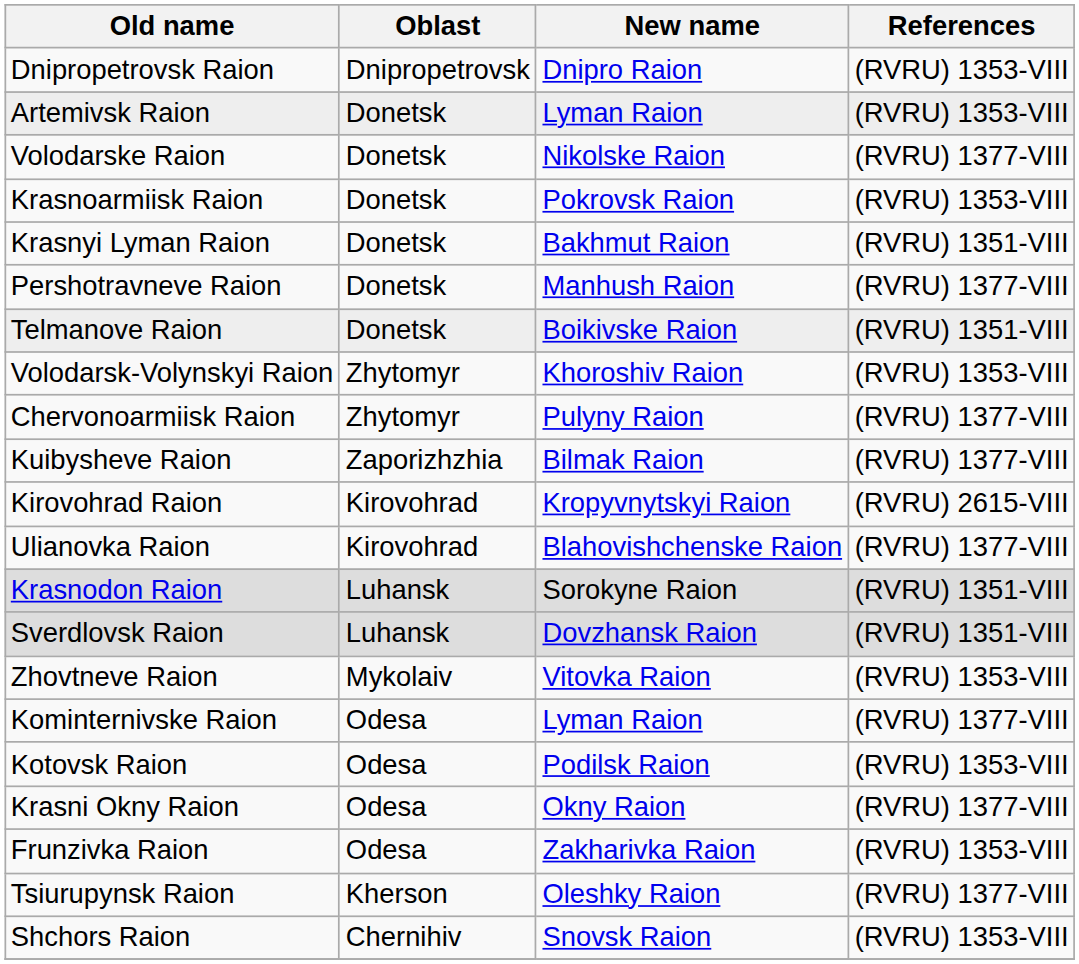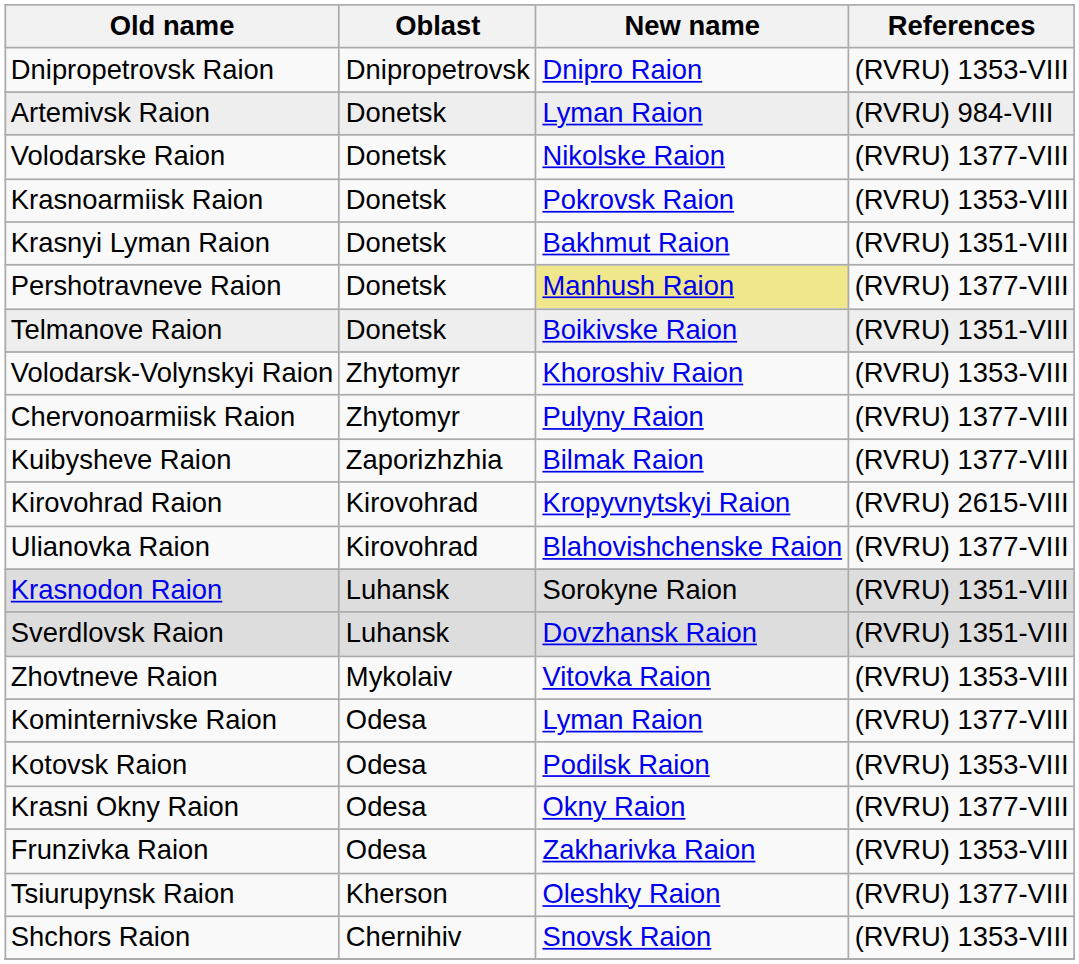 <table class="wikitable sortable" style="margin-left:auto;margin-right:auto">
 <tr>
 <th>Old name</th>
 <th>Oblast</th>
 <th>New name</th>
 <th>References</th>
 </tr>
 <tr>
 <td>Dnipropetrovsk Raion</td>
 <td>Dnipropetrovsk</td>
 <td><a href='#'>Dnipro Raion</a></td>
 <td>(RVRU) 1353-VIII</td>
 </tr>
 <tr bgcolor=#eeeeee>
 <td>Artemivsk Raion</td>
 <td>Donetsk</td>
 <td><a href='#'>Lyman Raion</a></td>
-<td>(RVRU) 1353-VIII</td>
+<td>(RVRU) 984-VIII</td>
 </tr>
 <tr>
 <td>Volodarske Raion</td>
 <td>Donetsk</td>
 <td><a href='#'>Nikolske Raion</a></td>
 <td>(RVRU) 1377-VIII</td>
 </tr>
 <tr>
 <td>Krasnoarmiisk Raion</td>
 <td>Donetsk</td>
 <td><a href='#'>Pokrovsk Raion</a></td>
 <td>(RVRU) 1353-VIII</td>
 </tr>
 <tr>
 <td>Krasnyi Lyman Raion</td>
 <td>Donetsk</td>
 <td><a href='#'>Bakhmut Raion</a></td>
 <td>(RVRU) 1351-VIII</td>
 </tr>
 <tr>
 <td>Pershotravneve Raion</td>
 <td>Donetsk</td>
-<td><a href='#'>Manhush Raion</a></td>
+<td style="background: khaki;"><a href='#'>Manhush Raion</a></td>
 <td>(RVRU) 1377-VIII</td>
 </tr>
 <tr bgcolor=#eeeeee>
 <td>Telmanove Raion</td>
 <td>Donetsk</td>
 <td><a href='#'>Boikivske Raion</a></td>
 <td>(RVRU) 1351-VIII</td>
 </tr>
 <tr>
 <td>Volodarsk-Volynskyi Raion</td>
 <td>Zhytomyr</td>
 <td><a href='#'>Khoroshiv Raion</a></td>
 <td>(RVRU) 1353-VIII</td>
 </tr>
 <tr>
 <td>Chervonoarmiisk Raion</td>
 <td>Zhytomyr</td>
 <td><a href='#'>Pulyny Raion</a></td>
 <td>(RVRU) 1377-VIII</td>
 </tr>
 <tr>
 <td>Kuibysheve Raion</td>
 <td>Zaporizhzhia</td>
 <td><a href='#'>Bilmak Raion</a></td>
 <td>(RVRU) 1377-VIII</td>
 </tr>
 <tr>
 <td>Kirovohrad Raion</td>
 <td>Kirovohrad</td>
 <td><a href='#'>Kropyvnytskyi Raion</a></td>
 <td>(RVRU) 2615-VIII</td>
 </tr>
 <tr>
 <td>Ulianovka Raion</td>
 <td>Kirovohrad</td>
 <td><a href='#'>Blahovishchenske Raion</a></td>
 <td>(RVRU) 1377-VIII</td>
 </tr>
 <tr bgcolor=#dddddd>
 <td><a href='#'>Krasnodon Raion</a></td>
 <td>Luhansk</td>
 <td>Sorokyne Raion</td>
 <td>(RVRU) 1351-VIII</td>
 </tr>
 <tr bgcolor=#dddddd>
 <td>Sverdlovsk Raion</td>
 <td>Luhansk</td>
 <td><a href='#'>Dovzhansk Raion</a></td>
 <td>(RVRU) 1351-VIII</td>
 </tr>
 <tr>
 <td>Zhovtneve Raion</td>
 <td>Mykolaiv</td>
 <td><a href='#'>Vitovka Raion</a></td>
 <td>(RVRU) 1353-VIII</td>
 </tr>
 <tr>
 <td>Kominternivske Raion</td>
 <td>Odesa</td>
 <td><a href='#'>Lyman Raion</a></td>
 <td>(RVRU) 1377-VIII</td>
 </tr>
 <tr>
 <td>Kotovsk Raion</td>
 <td>Odesa</td>
 <td><a href='#'>Podilsk Raion</a></td>
 <td>(RVRU) 1353-VIII</td>
 </tr>
 <tr>
 <td>Krasni Okny Raion</td>
 <td>Odesa</td>
 <td><a href='#'>Okny Raion</a></td>
 <td>(RVRU) 1377-VIII</td>
 </tr>
 <tr>
 <td>Frunzivka Raion</td>
 <td>Odesa</td>
 <td><a href='#'>Zakharivka Raion</a></td>
 <td>(RVRU) 1353-VIII</td>
 </tr>
 <tr>
 <td>Tsiurupynsk Raion</td>
 <td>Kherson</td>
 <td><a href='#'>Oleshky Raion</a></td>
 <td>(RVRU) 1377-VIII</td>
 </tr>
 <tr>
 <td>Shchors Raion</td>
 <td>Chernihiv</td>
 <td><a href='#'>Snovsk Raion</a></td>
 <td>(RVRU) 1353-VIII</td>
 </tr>
 <tr>
 </tr>
 </table>
